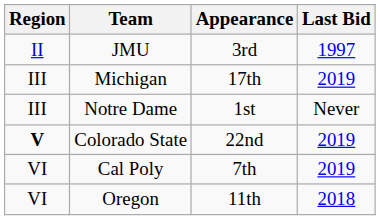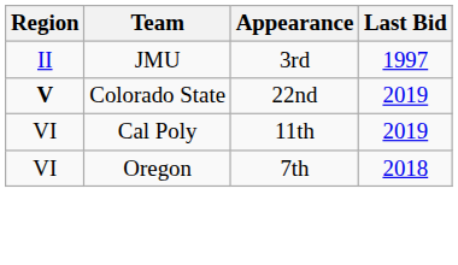 <table class="wikitable sortable" style="text-align:center">
 <tr>
 <th>Region</th>
 <th>Team</th>
 <th>Appearance</th>
 <th>Last Bid</th>
 </tr>
 <tr>
 <td><a href='#'>II</a></td>
 <td>JMU</td>
 <td>3rd</td>
 <td><a href='#'>1997</a></td>
 </tr>
 <tr>
-<td>III</td>
-<td>Michigan</td>
-<td>17th</td>
-<td><a href='#'>2019</a></td>
-</tr>
-<tr>
-<td>III</td>
-<td>Notre Dame</td>
-<td>1st</td>
-<td>Never</td>
-</tr>
-<tr>
 <td><strong>V</strong></td>
 <td>Colorado State</td>
 <td>22nd</td>
 <td><a href='#'>2019</a></td>
 </tr>
 <tr>
 <td>VI</td>
 <td>Cal Poly</td>
-<td>7th</td>
+<td>11th</td>
 <td><a href='#'>2019</a></td>
 </tr>
 <tr>
 <td>VI</td>
 <td>Oregon</td>
-<td>11th</td>
+<td>7th</td>
 <td><a href='#'>2018</a></td>
 </tr>
 </table>
